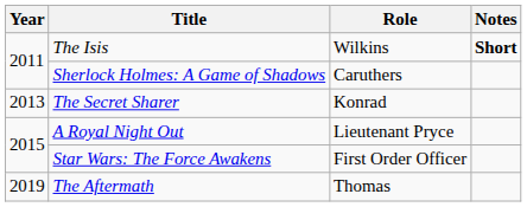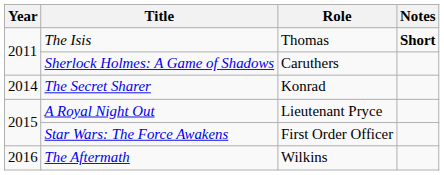 <table class="wikitable">
 <tr>
 <th>Year</th>
 <th>Title</th>
 <th>Role</th>
 <th>Notes</th>
 </tr>
 <tr>
 <td rowspan="2">2011</td>
 <td><em>The Isis</em></td>
-<td>Wilkins</td>
+<td>Thomas</td>
 <td><strong>Short</strong></td>
 </tr>
 <tr>
 <td><em><a href='#'>Sherlock Holmes: A Game of Shadows</a></em></td>
 <td>Caruthers</td>
 <td></td>
 </tr>
 <tr>
-<td>2013</td>
+<td>2014</td>
 <td><em><a href='#'>The Secret Sharer</a></em></td>
 <td>Konrad</td>
 <td></td>
 </tr>
 <tr>
 <td rowspan="2">2015</td>
 <td><em><a href='#'>A Royal Night Out</a></em></td>
 <td>Lieutenant Pryce</td>
 <td></td>
 </tr>
 <tr>
 <td><em><a href='#'>Star Wars: The Force Awakens</a></em></td>
 <td>First Order Officer</td>
 <td></td>
 </tr>
 <tr>
-<td>2019</td>
+<td>2016</td>
 <td><em><a href='#'>The Aftermath</a></em></td>
-<td>Thomas</td>
+<td>Wilkins</td>
 <td></td>
 </tr>
 </table>
